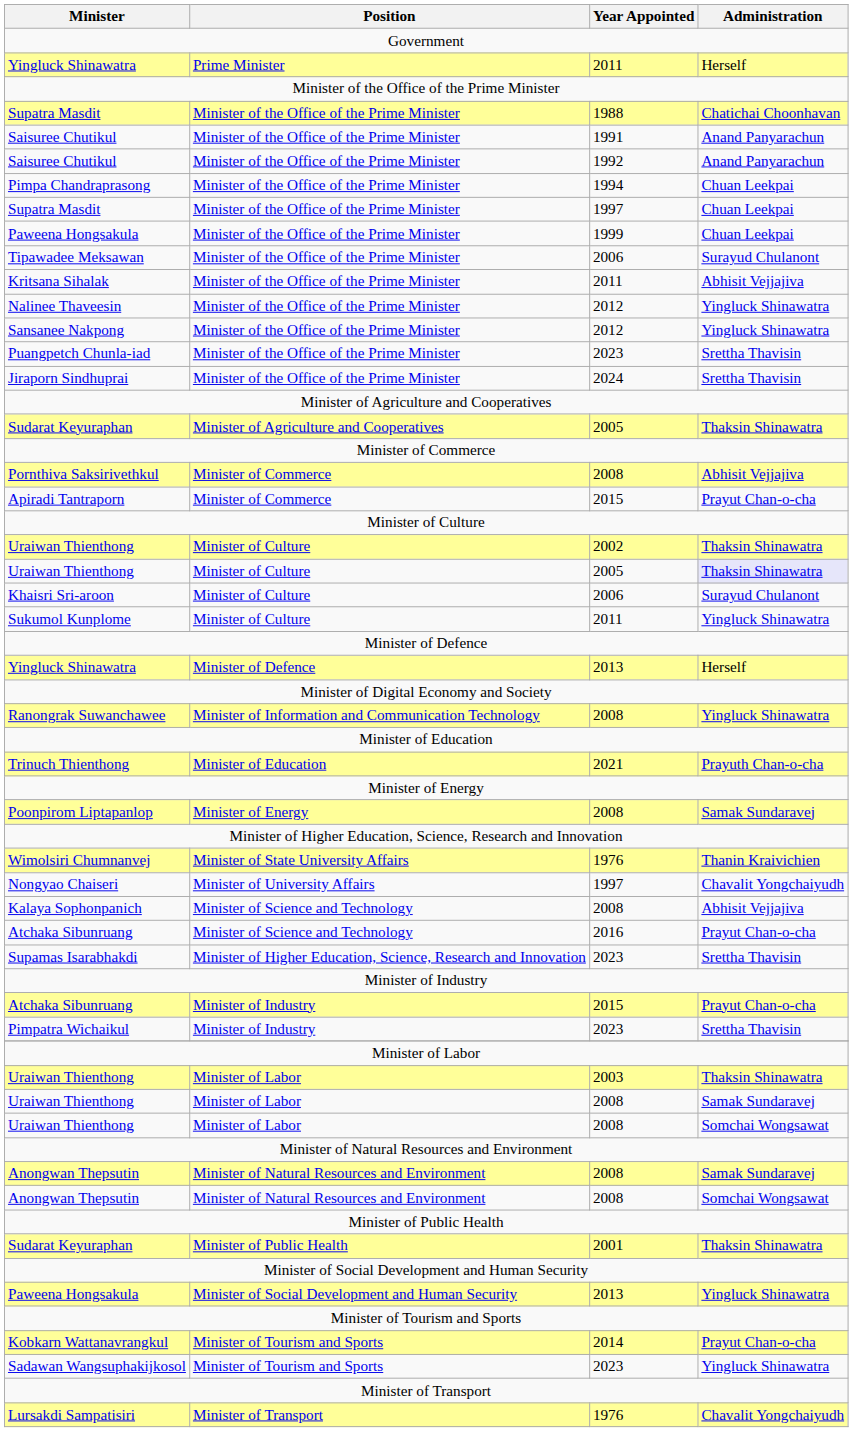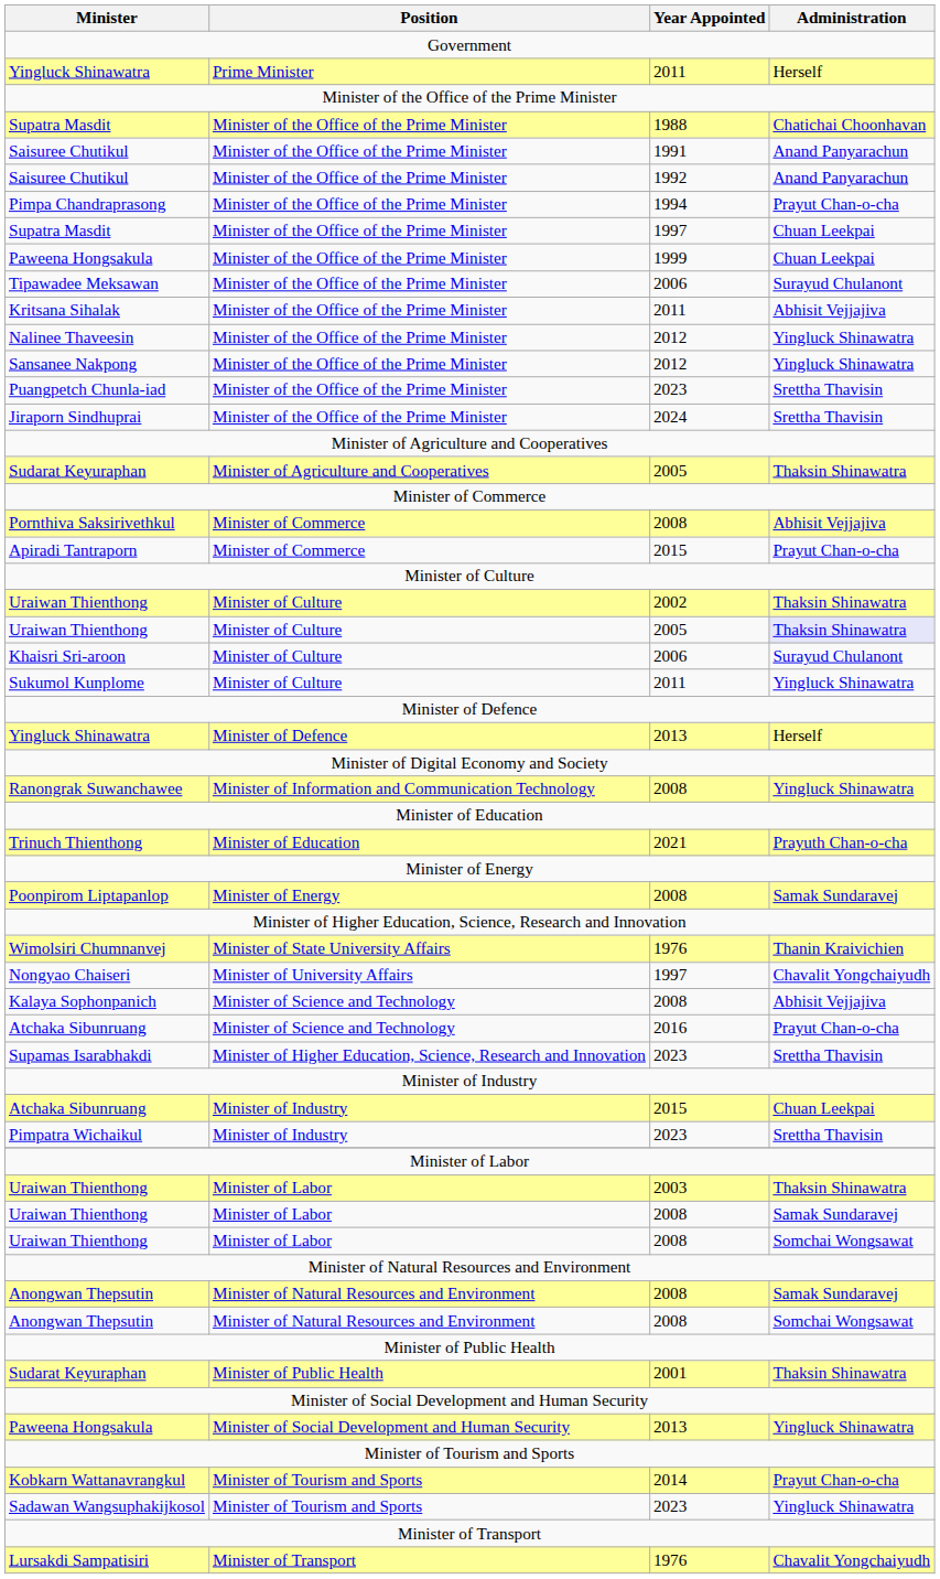 <table class="wikitable sortable">
 <tr>
 <th>Minister</th>
 <th>Position</th>
 <th>Year Appointed</th>
 <th>Administration</th>
 </tr>
 <tr>
 <td colspan=4 align=center>Government</td>
 </tr>
 <tr bgcolor="#FFFF99">
 <td><a href='#'>Yingluck Shinawatra</a></td>
 <td><a href='#'>Prime Minister</a></td>
 <td>2011</td>
 <td>Herself</td>
 </tr>
 <tr>
 <td colspan=4 align=center>Minister of the Office of the Prime Minister</td>
 </tr>
 <tr bgcolor="#FFFF99">
 <td><a href='#'>Supatra Masdit</a></td>
 <td><a href='#'>Minister of the Office of the Prime Minister</a></td>
 <td>1988</td>
 <td><a href='#'>Chatichai Choonhavan</a></td>
 </tr>
 <tr>
 <td><a href='#'>Saisuree Chutikul</a></td>
 <td><a href='#'>Minister of the Office of the Prime Minister</a></td>
 <td>1991</td>
 <td><a href='#'>Anand Panyarachun</a></td>
 </tr>
 <tr>
 <td><a href='#'>Saisuree Chutikul</a></td>
 <td><a href='#'>Minister of the Office of the Prime Minister</a></td>
 <td>1992</td>
 <td><a href='#'>Anand Panyarachun</a></td>
 </tr>
 <tr>
 <td><a href='#'>Pimpa Chandraprasong</a></td>
 <td><a href='#'>Minister of the Office of the Prime Minister</a></td>
 <td>1994</td>
-<td><a href='#'>Chuan Leekpai</a></td>
+<td><a href='#'>Prayut Chan-o-cha</a></td>
 </tr>
 <tr>
 <td><a href='#'>Supatra Masdit</a></td>
 <td><a href='#'>Minister of the Office of the Prime Minister</a></td>
 <td>1997</td>
 <td><a href='#'>Chuan Leekpai</a></td>
 </tr>
 <tr>
 <td><a href='#'>Paweena Hongsakula</a></td>
 <td><a href='#'>Minister of the Office of the Prime Minister</a></td>
 <td>1999</td>
 <td><a href='#'>Chuan Leekpai</a></td>
 </tr>
 <tr>
 <td><a href='#'>Tipawadee Meksawan</a></td>
 <td><a href='#'>Minister of the Office of the Prime Minister</a></td>
 <td>2006</td>
 <td><a href='#'>Surayud Chulanont</a></td>
 </tr>
 <tr>
 <td><a href='#'>Kritsana Sihalak</a></td>
 <td><a href='#'>Minister of the Office of the Prime Minister</a></td>
 <td>2011</td>
 <td><a href='#'>Abhisit Vejjajiva</a></td>
 </tr>
 <tr>
 <td><a href='#'>Nalinee Thaveesin</a></td>
 <td><a href='#'>Minister of the Office of the Prime Minister</a></td>
 <td>2012</td>
 <td><a href='#'>Yingluck Shinawatra</a></td>
 </tr>
 <tr>
 <td><a href='#'>Sansanee Nakpong</a></td>
 <td><a href='#'>Minister of the Office of the Prime Minister</a></td>
 <td>2012</td>
 <td><a href='#'>Yingluck Shinawatra</a></td>
 </tr>
 <tr>
 <td><a href='#'>Puangpetch Chunla-iad</a></td>
 <td><a href='#'>Minister of the Office of the Prime Minister</a></td>
 <td>2023</td>
 <td><a href='#'>Srettha Thavisin</a></td>
 </tr>
 <tr>
 <td><a href='#'>Jiraporn Sindhuprai</a></td>
 <td><a href='#'>Minister of the Office of the Prime Minister</a></td>
 <td>2024</td>
 <td><a href='#'>Srettha Thavisin</a></td>
 </tr>
 <tr>
 <td colspan=4 align=center>Minister of Agriculture and Cooperatives</td>
 </tr>
 <tr bgcolor="#FFFF99">
 <td><a href='#'>Sudarat Keyuraphan</a></td>
 <td><a href='#'>Minister of Agriculture and Cooperatives</a></td>
 <td>2005</td>
 <td><a href='#'>Thaksin Shinawatra</a></td>
 </tr>
 <tr>
 <td colspan=4 align=center>Minister of Commerce</td>
 </tr>
 <tr bgcolor="#FFFF99">
 <td><a href='#'>Pornthiva Saksirivethkul</a></td>
 <td><a href='#'>Minister of Commerce</a></td>
 <td>2008</td>
 <td><a href='#'>Abhisit Vejjajiva</a></td>
 </tr>
 <tr>
 <td><a href='#'>Apiradi Tantraporn</a></td>
 <td><a href='#'>Minister of Commerce</a></td>
 <td>2015</td>
 <td><a href='#'>Prayut Chan-o-cha</a></td>
 </tr>
 <tr>
 <td colspan=4 align=center>Minister of Culture</td>
 </tr>
 <tr bgcolor="#FFFF99">
 <td><a href='#'>Uraiwan Thienthong</a></td>
 <td><a href='#'>Minister of Culture</a></td>
 <td>2002</td>
 <td><a href='#'>Thaksin Shinawatra</a></td>
 </tr>
 <tr>
 <td><a href='#'>Uraiwan Thienthong</a></td>
 <td><a href='#'>Minister of Culture</a></td>
 <td>2005</td>
 <td style="background: lavender;"><a href='#'>Thaksin Shinawatra</a></td>
 </tr>
 <tr>
 <td><a href='#'>Khaisri Sri-aroon</a></td>
 <td><a href='#'>Minister of Culture</a></td>
 <td>2006</td>
 <td><a href='#'>Surayud Chulanont</a></td>
 </tr>
 <tr>
 <td><a href='#'>Sukumol Kunplome</a></td>
 <td><a href='#'>Minister of Culture</a></td>
 <td>2011</td>
 <td><a href='#'>Yingluck Shinawatra</a></td>
 </tr>
 <tr>
 <td colspan=4 align=center>Minister of Defence</td>
 </tr>
 <tr bgcolor="#FFFF99">
 <td><a href='#'>Yingluck Shinawatra</a></td>
 <td><a href='#'>Minister of Defence</a></td>
 <td>2013</td>
 <td>Herself</td>
 </tr>
 <tr>
 <td colspan=4 align=center>Minister of Digital Economy and Society</td>
 </tr>
 <tr bgcolor="#FFFF99">
 <td><a href='#'>Ranongrak Suwanchawee</a></td>
 <td><a href='#'>Minister of Information and Communication Technology</a></td>
 <td>2008</td>
 <td><a href='#'>Yingluck Shinawatra</a></td>
 </tr>
 <tr>
 <td colspan=4 align=center>Minister of Education</td>
 </tr>
 <tr bgcolor="#FFFF99">
 <td><a href='#'>Trinuch Thienthong</a></td>
 <td><a href='#'>Minister of Education</a></td>
 <td>2021</td>
 <td><a href='#'>Prayuth Chan-o-cha</a></td>
 </tr>
 <tr>
 <td colspan=4 align=center>Minister of Energy</td>
 </tr>
 <tr bgcolor="#FFFF99">
 <td><a href='#'>Poonpirom Liptapanlop</a></td>
 <td><a href='#'>Minister of Energy</a></td>
 <td>2008</td>
 <td><a href='#'>Samak Sundaravej</a></td>
 </tr>
 <tr>
 <td colspan=4 align=center>Minister of Higher Education, Science, Research and Innovation</td>
 </tr>
 <tr bgcolor="#FFFF99">
 <td><a href='#'>Wimolsiri Chumnanvej</a></td>
 <td><a href='#'>Minister of State University Affairs</a></td>
 <td>1976</td>
 <td><a href='#'>Thanin Kraivichien</a></td>
 </tr>
 <tr>
 <td><a href='#'>Nongyao Chaiseri</a></td>
 <td><a href='#'>Minister of University Affairs</a></td>
 <td>1997</td>
 <td><a href='#'>Chavalit Yongchaiyudh</a></td>
 </tr>
 <tr>
 <td><a href='#'>Kalaya Sophonpanich</a></td>
 <td><a href='#'>Minister of Science and Technology</a></td>
 <td>2008</td>
 <td><a href='#'>Abhisit Vejjajiva</a></td>
 </tr>
 <tr>
 <td><a href='#'>Atchaka Sibunruang</a></td>
 <td><a href='#'>Minister of Science and Technology</a></td>
 <td>2016</td>
 <td><a href='#'>Prayut Chan-o-cha</a></td>
 </tr>
 <tr>
 <td><a href='#'>Supamas Isarabhakdi</a></td>
 <td><a href='#'>Minister of Higher Education, Science, Research and Innovation</a></td>
 <td>2023</td>
 <td><a href='#'>Srettha Thavisin</a></td>
 </tr>
 <tr>
 <td colspan=4 align=center>Minister of Industry</td>
 </tr>
 <tr bgcolor="#FFFF99">
 <td><a href='#'>Atchaka Sibunruang</a></td>
 <td><a href='#'>Minister of Industry</a></td>
 <td>2015</td>
-<td><a href='#'>Prayut Chan-o-cha</a></td>
+<td><a href='#'>Chuan Leekpai</a></td>
 </tr>
 <tr>
 <td><a href='#'>Pimpatra Wichaikul</a></td>
 <td><a href='#'>Minister of Industry</a></td>
 <td>2023</td>
 <td><a href='#'>Srettha Thavisin</a></td>
 </tr>
 <tr bgcolor="#FFFF99">
 </tr>
 <tr>
 <td colspan=4 align=center>Minister of Labor</td>
 </tr>
 <tr bgcolor="#FFFF99">
 <td><a href='#'>Uraiwan Thienthong</a></td>
 <td><a href='#'>Minister of Labor</a></td>
 <td>2003</td>
 <td><a href='#'>Thaksin Shinawatra</a></td>
 </tr>
 <tr>
 <td><a href='#'>Uraiwan Thienthong</a></td>
 <td><a href='#'>Minister of Labor</a></td>
 <td>2008</td>
 <td><a href='#'>Samak Sundaravej</a></td>
 </tr>
 <tr>
 <td><a href='#'>Uraiwan Thienthong</a></td>
 <td><a href='#'>Minister of Labor</a></td>
 <td>2008</td>
 <td><a href='#'>Somchai Wongsawat</a></td>
 </tr>
 <tr>
 <td colspan=4 align=center>Minister of Natural Resources and Environment</td>
 </tr>
 <tr bgcolor="#FFFF99">
 <td><a href='#'>Anongwan Thepsutin</a></td>
 <td><a href='#'>Minister of Natural Resources and Environment</a></td>
 <td>2008</td>
 <td><a href='#'>Samak Sundaravej</a></td>
 </tr>
 <tr>
 <td><a href='#'>Anongwan Thepsutin</a></td>
 <td><a href='#'>Minister of Natural Resources and Environment</a></td>
 <td>2008</td>
 <td><a href='#'>Somchai Wongsawat</a></td>
 </tr>
 <tr>
 <td colspan=4 align=center>Minister of Public Health</td>
 </tr>
 <tr bgcolor="#FFFF99">
 <td><a href='#'>Sudarat Keyuraphan</a></td>
 <td><a href='#'>Minister of Public Health</a></td>
 <td>2001</td>
 <td><a href='#'>Thaksin Shinawatra</a></td>
 </tr>
 <tr>
 <td colspan=4 align=center>Minister of Social Development and Human Security</td>
 </tr>
 <tr bgcolor="#FFFF99">
 <td><a href='#'>Paweena Hongsakula</a></td>
 <td><a href='#'>Minister of Social Development and Human Security</a></td>
 <td>2013</td>
 <td><a href='#'>Yingluck Shinawatra</a></td>
 </tr>
 <tr>
 <td colspan=4 align=center>Minister of Tourism and Sports</td>
 </tr>
 <tr bgcolor="#FFFF99">
 <td><a href='#'>Kobkarn Wattanavrangkul</a></td>
 <td><a href='#'>Minister of Tourism and Sports</a></td>
 <td>2014</td>
 <td><a href='#'>Prayut Chan-o-cha</a></td>
 </tr>
 <tr>
 <td><a href='#'>Sadawan Wangsuphakijkosol</a></td>
 <td><a href='#'>Minister of Tourism and Sports</a></td>
 <td>2023</td>
 <td><a href='#'>Yingluck Shinawatra</a></td>
 </tr>
 <tr>
 <td colspan=4 align=center>Minister of Transport</td>
 </tr>
 <tr bgcolor="#FFFF99">
 <td><a href='#'>Lursakdi Sampatisiri</a></td>
 <td><a href='#'>Minister of Transport</a></td>
 <td>1976</td>
 <td><a href='#'>Chavalit Yongchaiyudh</a></td>
 </tr>
 </table>
